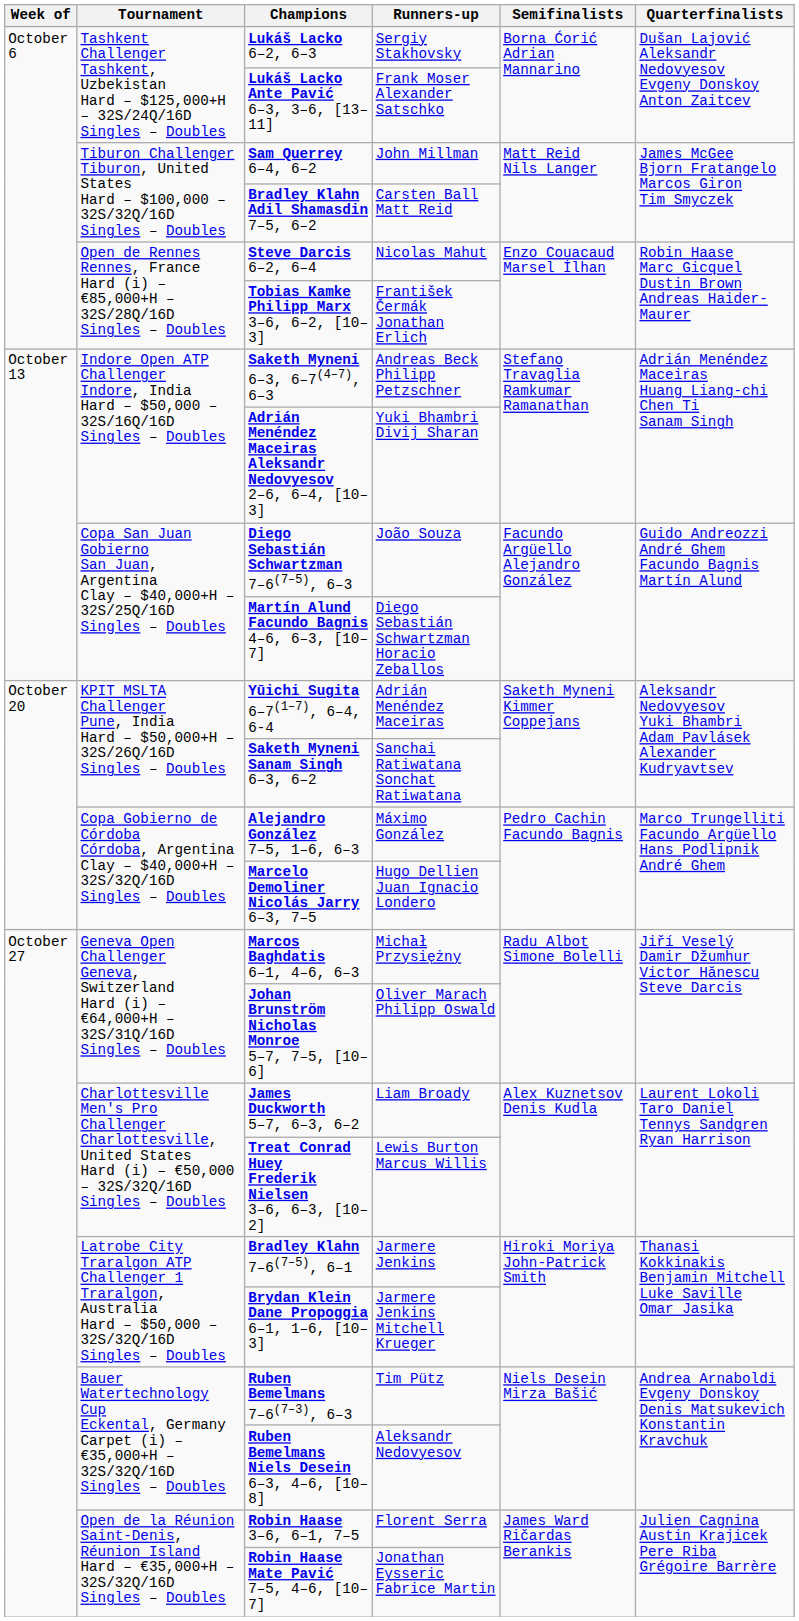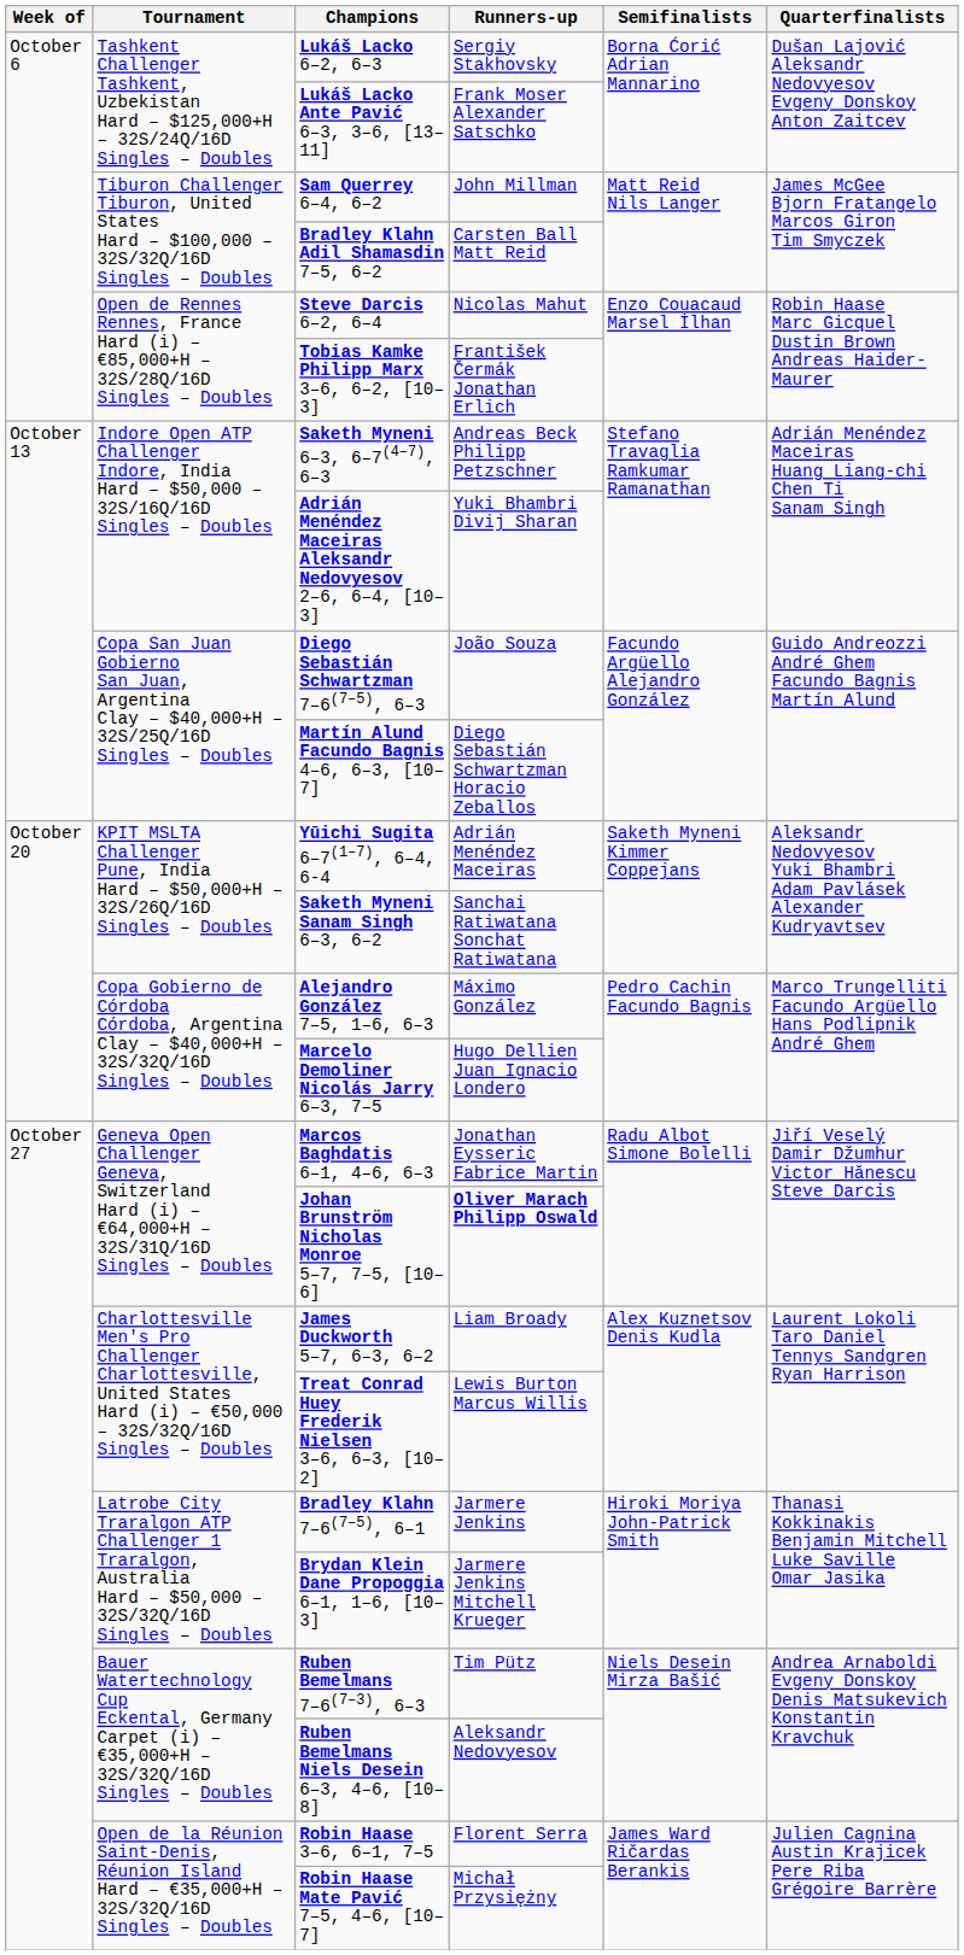 <table class="wikitable" style="font-size:85%;">
 <tr>
 <th width="75">Week of</th>
 <th width="230">Tournament</th>
 <th width="210">Champions</th>
 <th width="210">Runners-up</th>
 <th width="180">Semifinalists</th>
 <th width="180">Quarterfinalists</th>
 </tr>
 <tr valign=top>
 <td rowspan=6>October 6</td>
 <td rowspan=2><a href='#'>Tashkent Challenger</a><br><a href='#'>Tashkent</a>, Uzbekistan<br>Hard – $125,000+H – 32S/24Q/16D<br><a href='#'>Singles</a> – <a href='#'>Doubles</a></td>
 <td> <strong><a href='#'>Lukáš Lacko</a></strong> <br> 6–2, 6–3</td>
 <td> <a href='#'>Sergiy Stakhovsky</a></td>
 <td rowspan=2> <a href='#'>Borna Ćorić</a> <br>  <a href='#'>Adrian Mannarino</a></td>
 <td rowspan=2> <a href='#'>Dušan Lajović</a> <br>  <a href='#'>Aleksandr Nedovyesov</a> <br>  <a href='#'>Evgeny Donskoy</a> <br>  <a href='#'>Anton Zaitcev</a></td>
 </tr>
 <tr valign=top>
 <td> <strong><a href='#'>Lukáš Lacko</a></strong> <br>  <strong><a href='#'>Ante Pavić</a></strong> <br>6–3, 3–6, [13–11]</td>
 <td> <a href='#'>Frank Moser</a> <br>  <a href='#'>Alexander Satschko</a></td>
 </tr>
 <tr valign=top>
 <td rowspan=2><a href='#'>Tiburon Challenger</a><br><a href='#'>Tiburon</a>, United States<br>Hard – $100,000 – 32S/32Q/16D<br><a href='#'>Singles</a> – <a href='#'>Doubles</a></td>
 <td> <strong><a href='#'>Sam Querrey</a></strong> <br> 6–4, 6–2</td>
 <td> <a href='#'>John Millman</a></td>
 <td rowspan=2> <a href='#'>Matt Reid</a> <br>  <a href='#'>Nils Langer</a></td>
 <td rowspan=2> <a href='#'>James McGee</a> <br>  <a href='#'>Bjorn Fratangelo</a> <br>  <a href='#'>Marcos Giron</a> <br>  <a href='#'>Tim Smyczek</a></td>
 </tr>
 <tr valign=top>
 <td> <strong><a href='#'>Bradley Klahn</a></strong> <br>  <strong><a href='#'>Adil Shamasdin</a></strong> <br>7–5, 6–2</td>
 <td> <a href='#'>Carsten Ball</a> <br>  <a href='#'>Matt Reid</a></td>
 </tr>
 <tr valign=top>
 <td rowspan=2><a href='#'>Open de Rennes</a><br><a href='#'>Rennes</a>, France<br>Hard (i) – €85,000+H – 32S/28Q/16D<br><a href='#'>Singles</a> – <a href='#'>Doubles</a></td>
 <td> <strong><a href='#'>Steve Darcis</a></strong> <br> 6–2, 6–4</td>
 <td> <a href='#'>Nicolas Mahut</a></td>
 <td rowspan=2> <a href='#'>Enzo Couacaud</a> <br>  <a href='#'>Marsel İlhan</a></td>
 <td rowspan=2> <a href='#'>Robin Haase</a> <br> <a href='#'>Marc Gicquel</a> <br>  <a href='#'>Dustin Brown</a> <br>  <a href='#'>Andreas Haider-Maurer</a></td>
 </tr>
 <tr valign=top>
 <td> <strong><a href='#'>Tobias Kamke</a></strong><br> <strong><a href='#'>Philipp Marx</a></strong><br>3–6, 6–2, [10–3]</td>
 <td> <a href='#'>František Čermák</a><br> <a href='#'>Jonathan Erlich</a></td>
 </tr>
 <tr valign=top>
 <td rowspan=4>October 13</td>
 <td rowspan=2><a href='#'>Indore Open ATP Challenger</a><br><a href='#'>Indore</a>, India<br>Hard – $50,000 – 32S/16Q/16D<br><a href='#'>Singles</a> – <a href='#'>Doubles</a></td>
 <td> <strong><a href='#'>Saketh Myneni</a></strong><br>6–3, 6–7<sup>(4–7)</sup>, 6–3</td>
 <td> <a href='#'>Andreas Beck</a> <br>  <a href='#'>Philipp Petzschner</a></td>
 <td rowspan=2> <a href='#'>Stefano Travaglia</a> <br>  <a href='#'>Ramkumar Ramanathan</a></td>
 <td rowspan=2> <a href='#'>Adrián Menéndez Maceiras</a> <br> <a href='#'>Huang Liang-chi</a> <br> <a href='#'>Chen Ti</a> <br>  <a href='#'>Sanam Singh</a></td>
 </tr>
 <tr valign=top>
 <td> <strong><a href='#'>Adrián Menéndez Maceiras</a></strong><br> <strong><a href='#'>Aleksandr Nedovyesov</a></strong><br>2–6, 6–4, [10–3]</td>
 <td> <a href='#'>Yuki Bhambri</a><br> <a href='#'>Divij Sharan</a></td>
 </tr>
 <tr valign=top>
 <td rowspan=2><a href='#'>Copa San Juan Gobierno</a><br><a href='#'>San Juan</a>, Argentina<br>Clay – $40,000+H – 32S/25Q/16D<br><a href='#'>Singles</a> – <a href='#'>Doubles</a></td>
 <td> <strong><a href='#'>Diego Sebastián Schwartzman</a></strong> <br>7–6<sup>(7–5)</sup>, 6–3</td>
 <td> <a href='#'>João Souza</a></td>
 <td rowspan=2> <a href='#'>Facundo Argüello</a> <br>  <a href='#'>Alejandro González</a></td>
 <td rowspan=2> <a href='#'>Guido Andreozzi</a> <br>  <a href='#'>André Ghem</a> <br>  <a href='#'>Facundo Bagnis</a> <br>  <a href='#'>Martín Alund</a></td>
 </tr>
 <tr valign=top>
 <td> <strong><a href='#'>Martín Alund</a></strong><br> <strong><a href='#'>Facundo Bagnis</a></strong><br>4–6, 6–3, [10–7]</td>
 <td> <a href='#'>Diego Sebastián Schwartzman</a><br> <a href='#'>Horacio Zeballos</a></td>
 </tr>
 <tr valign=top>
 <td rowspan=4>October 20</td>
 <td rowspan=2><a href='#'>KPIT MSLTA Challenger</a><br><a href='#'>Pune</a>, India<br>Hard – $50,000+H – 32S/26Q/16D<br><a href='#'>Singles</a> – <a href='#'>Doubles</a></td>
 <td> <strong><a href='#'>Yūichi Sugita</a></strong><br>6–7<sup>(1–7)</sup>, 6–4, 6-4</td>
 <td> <a href='#'>Adrián Menéndez Maceiras</a></td>
 <td rowspan=2> <a href='#'>Saketh Myneni</a> <br>  <a href='#'>Kimmer Coppejans</a></td>
 <td rowspan=2> <a href='#'>Aleksandr Nedovyesov</a> <br>  <a href='#'>Yuki Bhambri</a> <br> <a href='#'>Adam Pavlásek</a> <br>  <a href='#'>Alexander Kudryavtsev</a></td>
 </tr>
 <tr valign=top>
 <td> <strong><a href='#'>Saketh Myneni</a></strong> <br>  <strong><a href='#'>Sanam Singh</a></strong><br>6–3, 6–2</td>
 <td> <a href='#'>Sanchai Ratiwatana</a> <br> <a href='#'>Sonchat Ratiwatana</a></td>
 </tr>
 <tr valign=top>
 <td rowspan=2><a href='#'>Copa Gobierno de Córdoba</a><br><a href='#'>Córdoba</a>, Argentina<br>Clay – $40,000+H – 32S/32Q/16D<br><a href='#'>Singles</a> – <a href='#'>Doubles</a></td>
 <td> <strong><a href='#'>Alejandro González</a></strong><br>7–5, 1–6, 6–3</td>
 <td> <a href='#'>Máximo González</a></td>
 <td rowspan=2> <a href='#'>Pedro Cachin</a> <br>  <a href='#'>Facundo Bagnis</a></td>
 <td rowspan=2> <a href='#'>Marco Trungelliti</a> <br> <a href='#'>Facundo Argüello</a> <br>  <a href='#'>Hans Podlipnik</a> <br>  <a href='#'>André Ghem</a></td>
 </tr>
 <tr valign=top>
 <td> <strong><a href='#'>Marcelo Demoliner</a></strong> <br>  <strong><a href='#'>Nicolás Jarry</a></strong><br>6–3, 7–5</td>
 <td> <a href='#'>Hugo Dellien</a> <br>  <a href='#'>Juan Ignacio Londero</a></td>
 </tr>
 <tr valign=top>
 <td rowspan=10>October 27</td>
 <td rowspan=2><a href='#'>Geneva Open Challenger</a><br><a href='#'>Geneva</a>, Switzerland<br>Hard (i) – €64,000+H – 32S/31Q/16D<br><a href='#'>Singles</a> – <a href='#'>Doubles</a></td>
 <td> <strong><a href='#'>Marcos Baghdatis</a></strong><br> 6–1, 4–6, 6–3</td>
-<td> <a href='#'>Michał Przysiężny</a></td>
+<td> <a href='#'>Jonathan Eysseric</a> <br>  <a href='#'>Fabrice Martin</a></td>
 <td rowspan=2> <a href='#'>Radu Albot</a> <br>  <a href='#'>Simone Bolelli</a></td>
 <td rowspan=2> <a href='#'>Jiří Veselý</a> <br>  <a href='#'>Damir Džumhur</a> <br>  <a href='#'>Victor Hănescu</a> <br>  <a href='#'>Steve Darcis</a></td>
 </tr>
 <tr valign=top>
 <td> <strong><a href='#'>Johan Brunström</a></strong> <br>  <strong><a href='#'>Nicholas Monroe</a></strong><br>5–7, 7–5, [10–6]</td>
-<td> <a href='#'>Oliver Marach</a> <br>  <a href='#'>Philipp Oswald</a></td>
+<td><strong> <a href='#'>Oliver Marach</a> <br>  <a href='#'>Philipp Oswald</a></strong></td>
 </tr>
 <tr valign=top>
 <td rowspan=2><a href='#'>Charlottesville Men's Pro Challenger</a> <br><a href='#'>Charlottesville</a>, United States<br>Hard (i) – €50,000 – 32S/32Q/16D <br><a href='#'>Singles</a> – <a href='#'>Doubles</a></td>
 <td> <strong><a href='#'>James Duckworth</a></strong><br> 5–7, 6–3, 6–2</td>
 <td> <a href='#'>Liam Broady</a></td>
 <td rowspan=2> <a href='#'>Alex Kuznetsov</a> <br>  <a href='#'>Denis Kudla</a></td>
 <td rowspan=2> <a href='#'>Laurent Lokoli</a> <br> <a href='#'>Taro Daniel</a> <br> <a href='#'>Tennys Sandgren</a> <br>  <a href='#'>Ryan Harrison</a></td>
 </tr>
 <tr valign=top>
 <td> <strong><a href='#'>Treat Conrad Huey</a></strong> <br>  <strong><a href='#'>Frederik Nielsen</a></strong><br>3–6, 6–3, [10–2]</td>
 <td> <a href='#'>Lewis Burton</a> <br>  <a href='#'>Marcus Willis</a></td>
 </tr>
 <tr valign=top>
 <td rowspan=2><a href='#'>Latrobe City Traralgon ATP Challenger 1</a><br><a href='#'>Traralgon</a>, Australia<br>Hard – $50,000 – 32S/32Q/16D<br><a href='#'>Singles</a> – <a href='#'>Doubles</a></td>
 <td> <strong><a href='#'>Bradley Klahn</a></strong><br>7–6<sup>(7–5)</sup>, 6–1</td>
 <td> <a href='#'>Jarmere Jenkins</a></td>
 <td rowspan=2> <a href='#'>Hiroki Moriya</a> <br>  <a href='#'>John-Patrick Smith</a></td>
 <td rowspan=2> <a href='#'>Thanasi Kokkinakis</a> <br>  <a href='#'>Benjamin Mitchell</a> <br>  <a href='#'>Luke Saville</a> <br>  <a href='#'>Omar Jasika</a></td>
 </tr>
 <tr valign=top>
 <td> <strong><a href='#'>Brydan Klein</a></strong> <br>  <strong><a href='#'>Dane Propoggia</a></strong><br>6–1, 1–6, [10–3]</td>
 <td> <a href='#'>Jarmere Jenkins</a> <br>  <a href='#'>Mitchell Krueger</a></td>
 </tr>
 <tr valign=top>
 <td rowspan=2><a href='#'>Bauer Watertechnology Cup</a><br><a href='#'>Eckental</a>, Germany<br>Carpet (i) – €35,000+H – 32S/32Q/16D<br><a href='#'>Singles</a> – <a href='#'>Doubles</a></td>
 <td> <strong><a href='#'>Ruben Bemelmans</a></strong> <br>7–6<sup>(7–3)</sup>, 6–3</td>
 <td> <a href='#'>Tim Pütz</a></td>
 <td rowspan=2> <a href='#'>Niels Desein</a> <br>  <a href='#'>Mirza Bašić</a></td>
 <td rowspan=2> <a href='#'>Andrea Arnaboldi</a> <br>  <a href='#'>Evgeny Donskoy</a> <br>  <a href='#'>Denis Matsukevich</a> <br>  <a href='#'>Konstantin Kravchuk</a></td>
 </tr>
 <tr valign=top>
 <td> <strong><a href='#'>Ruben Bemelmans</a></strong> <br>  <strong><a href='#'>Niels Desein</a></strong><br>6–3, 4–6, [10–8]</td>
 <td> <a href='#'>Aleksandr Nedovyesov</a></td>
 </tr>
 <tr valign=top>
 <td rowspan=2><a href='#'>Open de la Réunion</a><br><a href='#'>Saint-Denis</a>, <a href='#'>Réunion Island</a><br>Hard – €35,000+H – 32S/32Q/16D<br><a href='#'>Singles</a> – <a href='#'>Doubles</a></td>
 <td> <strong><a href='#'>Robin Haase</a></strong> <br>3–6, 6–1, 7–5</td>
 <td> <a href='#'>Florent Serra</a></td>
 <td rowspan=2> <a href='#'>James Ward</a> <br>  <a href='#'>Ričardas Berankis</a></td>
 <td rowspan=2> <a href='#'>Julien Cagnina</a> <br>  <a href='#'>Austin Krajicek</a> <br>  <a href='#'>Pere Riba</a> <br>  <a href='#'>Grégoire Barrère</a></td>
 </tr>
 <tr valign=top>
 <td> <strong><a href='#'>Robin Haase</a></strong> <br>  <strong><a href='#'>Mate Pavić</a></strong><br>7–5, 4–6, [10–7]</td>
-<td> <a href='#'>Jonathan Eysseric</a> <br>  <a href='#'>Fabrice Martin</a></td>
+<td> <a href='#'>Michał Przysiężny</a></td>
 </tr>
 </table>
